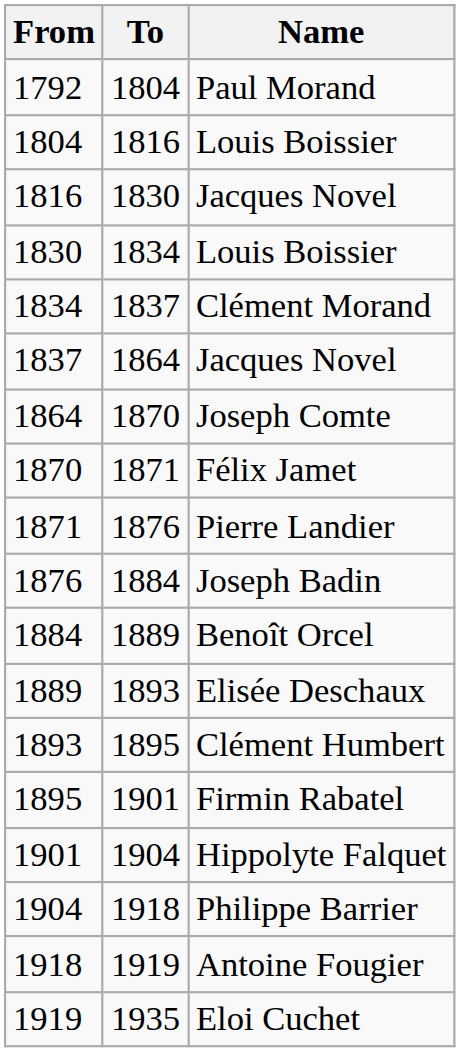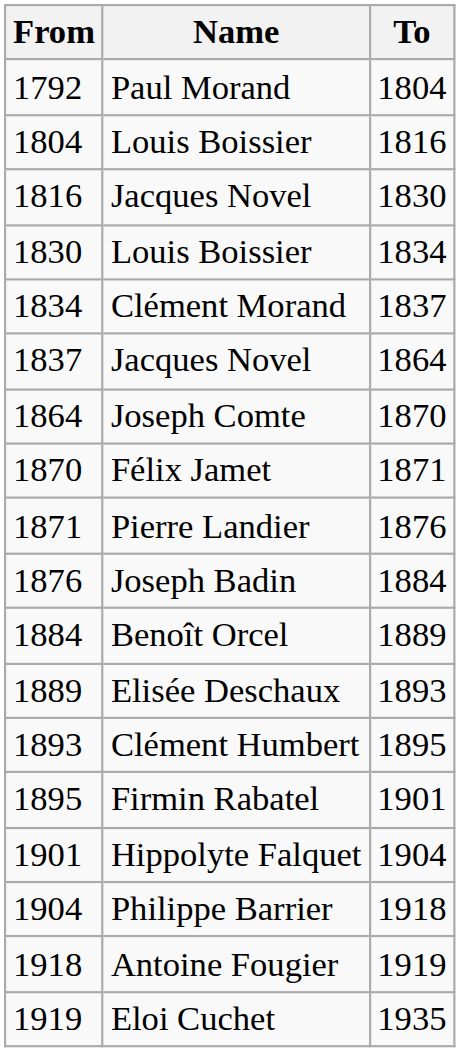 <table class="wikitable">
 <tr>
 <th>From</th>
+<th>Name</th>
 <th>To</th>
-<th>Name</th>
 </tr>
 <tr>
 <td>1792</td>
+<td>Paul Morand</td>
 <td>1804</td>
-<td>Paul Morand</td>
 </tr>
 <tr>
 <td>1804</td>
+<td>Louis Boissier</td>
 <td>1816</td>
-<td>Louis Boissier</td>
 </tr>
 <tr>
 <td>1816</td>
+<td>Jacques Novel</td>
 <td>1830</td>
-<td>Jacques Novel</td>
 </tr>
 <tr>
 <td>1830</td>
+<td>Louis Boissier</td>
 <td>1834</td>
-<td>Louis Boissier</td>
 </tr>
 <tr>
 <td>1834</td>
+<td>Clément Morand</td>
 <td>1837</td>
-<td>Clément Morand</td>
 </tr>
 <tr>
 <td>1837</td>
+<td>Jacques Novel</td>
 <td>1864</td>
-<td>Jacques Novel</td>
 </tr>
 <tr>
 <td>1864</td>
+<td>Joseph Comte</td>
 <td>1870</td>
-<td>Joseph Comte</td>
 </tr>
 <tr>
 <td>1870</td>
+<td>Félix Jamet</td>
 <td>1871</td>
-<td>Félix Jamet</td>
 </tr>
 <tr>
 <td>1871</td>
+<td>Pierre Landier</td>
 <td>1876</td>
-<td>Pierre Landier</td>
 </tr>
 <tr>
 <td>1876</td>
+<td>Joseph Badin</td>
 <td>1884</td>
-<td>Joseph Badin</td>
 </tr>
 <tr>
 <td>1884</td>
+<td>Benoît Orcel</td>
 <td>1889</td>
-<td>Benoît Orcel</td>
 </tr>
 <tr>
 <td>1889</td>
+<td>Elisée Deschaux</td>
 <td>1893</td>
-<td>Elisée Deschaux</td>
 </tr>
 <tr>
 <td>1893</td>
+<td>Clément Humbert</td>
 <td>1895</td>
-<td>Clément Humbert</td>
 </tr>
 <tr>
 <td>1895</td>
+<td>Firmin Rabatel</td>
 <td>1901</td>
-<td>Firmin Rabatel</td>
 </tr>
 <tr>
 <td>1901</td>
+<td>Hippolyte Falquet</td>
 <td>1904</td>
-<td>Hippolyte Falquet</td>
 </tr>
 <tr>
 <td>1904</td>
+<td>Philippe Barrier</td>
 <td>1918</td>
-<td>Philippe Barrier</td>
 </tr>
 <tr>
 <td>1918</td>
+<td>Antoine Fougier</td>
 <td>1919</td>
-<td>Antoine Fougier</td>
 </tr>
 <tr>
 <td>1919</td>
+<td>Eloi Cuchet</td>
 <td>1935</td>
-<td>Eloi Cuchet</td>
 </tr>
 </table>
